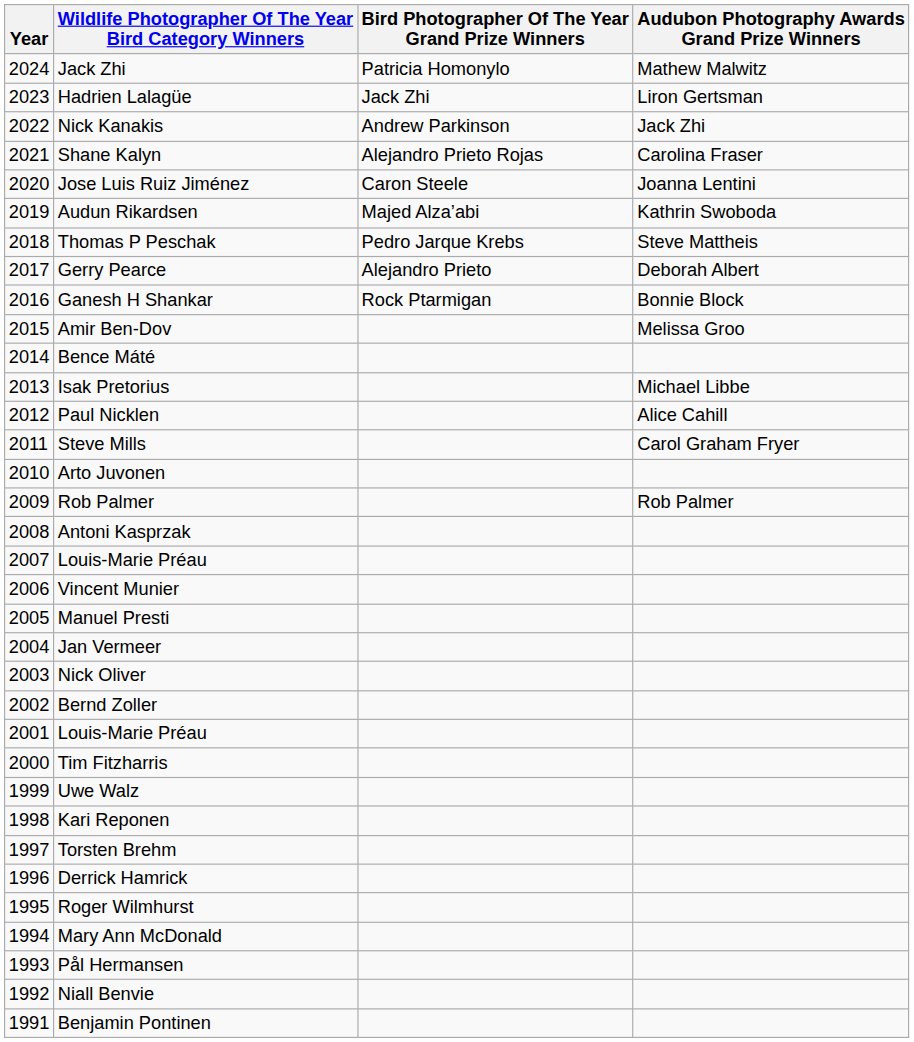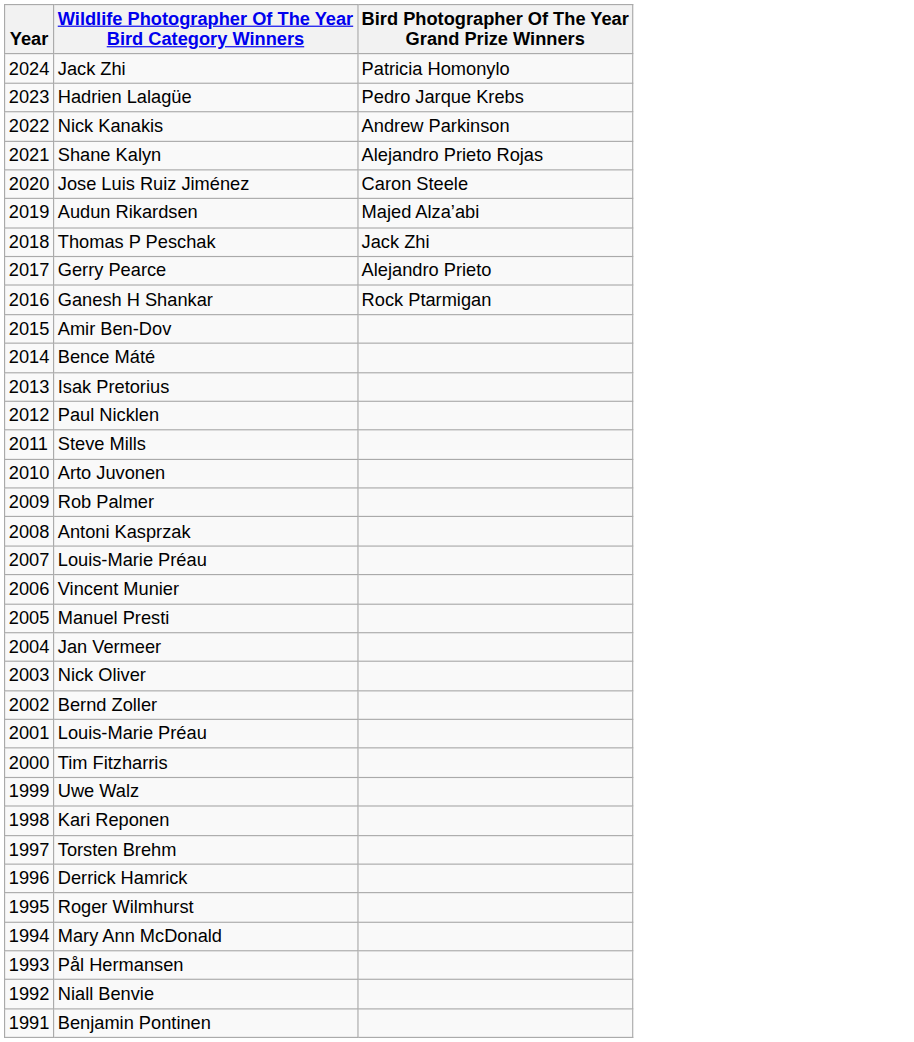 <table class="wikitable">
 <tr>
 <th><br>Year</th>
 <th><strong><a href='#'>Wildlife Photographer Of The Year<br>Bird Category Winners</a></strong></th>
 <th><strong>Bird Photographer Of The Year<br>Grand Prize Winners</strong></th>
-<th><strong>Audubon Photography Awards<br>Grand Prize Winners</strong></th>
 </tr>
 <tr>
 <td>2024</td>
 <td>Jack Zhi</td>
 <td>Patricia Homonylo</td>
-<td>Mathew Malwitz</td>
 </tr>
 <tr>
 <td>2023</td>
 <td>Hadrien Lalagüe</td>
-<td>Jack Zhi</td>
-<td>Liron Gertsman</td>
+<td>Pedro Jarque Krebs</td>
 </tr>
 <tr>
 <td>2022</td>
 <td>Nick Kanakis</td>
 <td>Andrew Parkinson</td>
-<td>Jack Zhi</td>
 </tr>
 <tr>
 <td>2021</td>
 <td>Shane Kalyn</td>
 <td>Alejandro Prieto Rojas</td>
-<td>Carolina Fraser</td>
 </tr>
 <tr>
 <td>2020</td>
 <td>Jose Luis Ruiz Jiménez</td>
 <td>Caron Steele</td>
-<td>Joanna Lentini</td>
 </tr>
 <tr>
 <td>2019</td>
 <td>Audun Rikardsen</td>
 <td>Majed Alza’abi</td>
-<td>Kathrin Swoboda</td>
 </tr>
 <tr>
 <td>2018</td>
 <td>Thomas P Peschak</td>
-<td>Pedro Jarque Krebs</td>
-<td>Steve Mattheis</td>
+<td>Jack Zhi</td>
 </tr>
 <tr>
 <td>2017</td>
 <td>Gerry Pearce</td>
 <td>Alejandro Prieto</td>
-<td>Deborah Albert</td>
 </tr>
 <tr>
 <td>2016</td>
 <td>Ganesh H Shankar</td>
 <td>Rock Ptarmigan</td>
-<td>Bonnie Block</td>
 </tr>
 <tr>
 <td>2015</td>
 <td>Amir Ben-Dov</td>
 <td></td>
-<td>Melissa Groo</td>
 </tr>
 <tr>
 <td>2014</td>
 <td>Bence Máté</td>
-<td></td>
 <td></td>
 </tr>
 <tr>
 <td>2013</td>
 <td>Isak Pretorius</td>
 <td></td>
-<td>Michael Libbe</td>
 </tr>
 <tr>
 <td>2012</td>
 <td>Paul Nicklen</td>
 <td></td>
-<td>Alice Cahill</td>
 </tr>
 <tr>
 <td>2011</td>
 <td>Steve Mills</td>
 <td></td>
-<td>Carol Graham Fryer</td>
 </tr>
 <tr>
 <td>2010</td>
 <td>Arto Juvonen</td>
-<td></td>
 <td></td>
 </tr>
 <tr>
 <td>2009</td>
 <td>Rob Palmer</td>
 <td></td>
-<td>Rob Palmer</td>
 </tr>
 <tr>
 <td>2008</td>
 <td>Antoni Kasprzak</td>
-<td></td>
 <td></td>
 </tr>
 <tr>
 <td>2007</td>
 <td>Louis-Marie Préau</td>
 <td></td>
-<td></td>
 </tr>
 <tr>
 <td>2006</td>
 <td>Vincent Munier</td>
-<td></td>
 <td></td>
 </tr>
 <tr>
 <td>2005</td>
 <td>Manuel Presti</td>
 <td></td>
-<td></td>
 </tr>
 <tr>
 <td>2004</td>
 <td>Jan Vermeer</td>
-<td></td>
 <td></td>
 </tr>
 <tr>
 <td>2003</td>
 <td>Nick Oliver</td>
 <td></td>
-<td></td>
 </tr>
 <tr>
 <td>2002</td>
 <td>Bernd Zoller</td>
-<td></td>
 <td></td>
 </tr>
 <tr>
 <td>2001</td>
 <td>Louis-Marie Préau</td>
 <td></td>
-<td></td>
 </tr>
 <tr>
 <td>2000</td>
 <td>Tim Fitzharris</td>
-<td></td>
 <td></td>
 </tr>
 <tr>
 <td>1999</td>
 <td>Uwe Walz</td>
 <td></td>
-<td></td>
 </tr>
 <tr>
 <td>1998</td>
 <td>Kari Reponen</td>
-<td></td>
 <td></td>
 </tr>
 <tr>
 <td>1997</td>
 <td>Torsten Brehm</td>
 <td></td>
-<td></td>
 </tr>
 <tr>
 <td>1996</td>
 <td>Derrick Hamrick</td>
-<td></td>
 <td></td>
 </tr>
 <tr>
 <td>1995</td>
 <td>Roger Wilmhurst</td>
 <td></td>
-<td></td>
 </tr>
 <tr>
 <td>1994</td>
 <td>Mary Ann McDonald</td>
-<td></td>
 <td></td>
 </tr>
 <tr>
 <td>1993</td>
 <td>Pål Hermansen</td>
 <td></td>
-<td></td>
 </tr>
 <tr>
 <td>1992</td>
 <td>Niall Benvie</td>
-<td></td>
 <td></td>
 </tr>
 <tr>
 <td>1991</td>
 <td>Benjamin Pontinen</td>
 <td></td>
-<td></td>
 </tr>
 </table>
